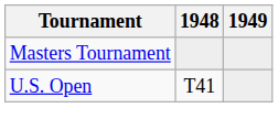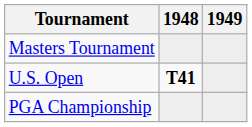 <table class="wikitable" style="font-size:95%;text-align:center;">
 <tr>
 <th>Tournament</th>
 <th>1948</th>
 <th>1949</th>
 </tr>
 <tr>
 <td align=left><a href='#'>Masters Tournament</a></td>
 <td style="background:#eeeeee;"></td>
 <td style="background:#eeeeee;"></td>
 </tr>
 <tr>
 <td align=left><a href='#'>U.S. Open</a></td>
-<td>T41</td>
+<td><strong>T41</strong></td>
+<td style="background:#eeeeee;"></td>
+</tr>
+<tr>
+<td align=left><a href='#'>PGA Championship</a></td>
+<td style="background:#eeeeee;"></td>
 <td style="background:#eeeeee;"></td>
 </tr>
 </table>
